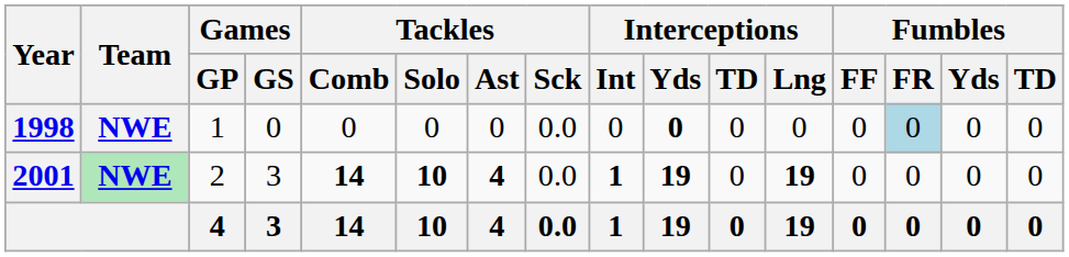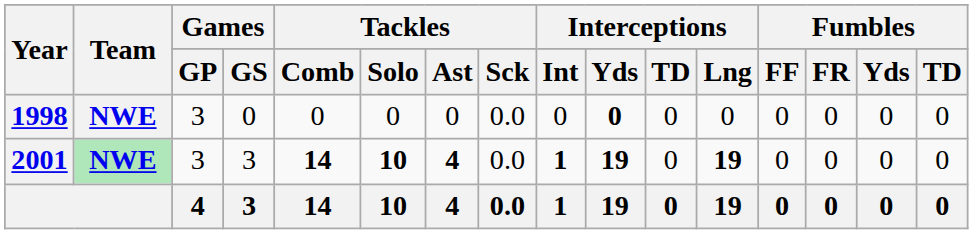 <table class="wikitable" style="text-align:center">
 <tr>
 <th rowspan="2">Year</th>
 <th rowspan="2">Team</th>
 <th colspan="2">Games</th>
 <th colspan="4">Tackles</th>
 <th colspan="4">Interceptions</th>
 <th colspan="4">Fumbles</th>
 </tr>
 <tr>
 <th>GP</th>
 <th>GS</th>
 <th>Comb</th>
 <th>Solo</th>
 <th>Ast</th>
 <th>Sck</th>
 <th>Int</th>
 <th>Yds</th>
 <th>TD</th>
 <th>Lng</th>
 <th>FF</th>
 <th>FR</th>
 <th>Yds</th>
 <th>TD</th>
 </tr>
 <tr>
 <th><a href='#'>1998</a></th>
 <th><a href='#'>NWE</a></th>
-<td>1</td>
+<td>3</td>
 <td>0</td>
 <td>0</td>
 <td>0</td>
 <td>0</td>
 <td>0.0</td>
 <td>0</td>
 <td><strong>0</strong></td>
 <td>0</td>
 <td>0</td>
 <td>0</td>
-<td style="background: lightblue;">0</td>
+<td>0</td>
 <td>0</td>
 <td>0</td>
 </tr>
 <tr>
 <th><a href='#'>2001</a></th>
 <th style="background:#afe6ba; width:3em;"><a href='#'>NWE</a></th>
-<td>2</td>
+<td>3</td>
 <td>3</td>
 <td><strong>14</strong></td>
 <td><strong>10</strong></td>
 <td><strong>4</strong></td>
 <td>0.0</td>
 <td><strong>1</strong></td>
 <td><strong>19</strong></td>
 <td>0</td>
 <td><strong>19</strong></td>
 <td>0</td>
 <td>0</td>
 <td>0</td>
 <td>0</td>
 </tr>
 <tr>
 <th colspan="2"></th>
 <th>4</th>
 <th>3</th>
 <th>14</th>
 <th>10</th>
 <th>4</th>
 <th>0.0</th>
 <th>1</th>
 <th>19</th>
 <th>0</th>
 <th>19</th>
 <th>0</th>
 <th>0</th>
 <th>0</th>
 <th>0</th>
 </tr>
 </table>
